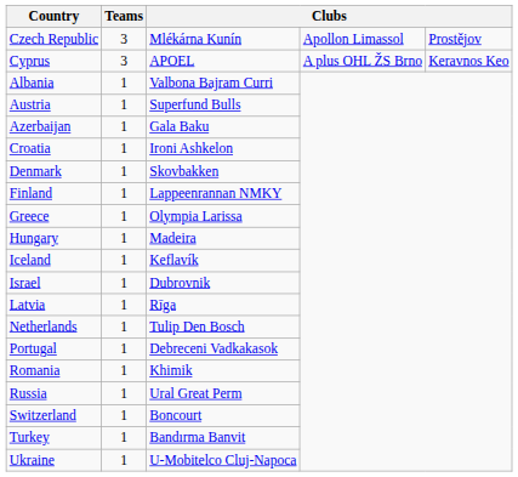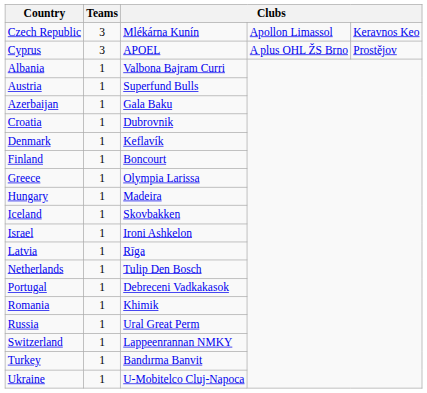 <table class="wikitable" style="margin-left:0.5em;">
 <tr>
 <th>Country</th>
 <th>Teams</th>
 <th colspan=5>Clubs</th>
 </tr>
 <tr>
 <td> <a href='#'>Czech Republic</a></td>
 <td align=center>3</td>
 <td><a href='#'>Mlékárna Kunín</a></td>
 <td><a href='#'>Apollon Limassol</a></td>
-<td><a href='#'>Prostějov</a></td>
+<td><a href='#'>Keravnos Keo</a></td>
 </tr>
 <tr>
 <td> <a href='#'>Cyprus</a></td>
 <td align=center>3</td>
 <td><a href='#'>APOEL</a></td>
 <td><a href='#'>A plus OHL ŽS Brno</a></td>
-<td><a href='#'>Keravnos Keo</a></td>
+<td><a href='#'>Prostějov</a></td>
 </tr>
 <tr>
 <td> <a href='#'>Albania</a></td>
 <td align=center>1</td>
 <td><a href='#'>Valbona Bajram Curri</a></td>
 </tr>
 <tr>
 <td> <a href='#'>Austria</a></td>
 <td align=center>1</td>
 <td><a href='#'>Superfund Bulls</a></td>
 </tr>
 <tr>
 <td> <a href='#'>Azerbaijan</a></td>
 <td align=center>1</td>
 <td><a href='#'>Gala Baku</a></td>
 </tr>
 <tr>
 <td> <a href='#'>Croatia</a></td>
 <td align=center>1</td>
-<td><a href='#'>Ironi Ashkelon</a></td>
+<td><a href='#'>Dubrovnik</a></td>
 </tr>
 <tr>
 <td> <a href='#'>Denmark</a></td>
 <td align=center>1</td>
-<td><a href='#'>Skovbakken</a></td>
+<td><a href='#'>Keflavík</a></td>
 </tr>
 <tr>
 <td> <a href='#'>Finland</a></td>
 <td align=center>1</td>
-<td><a href='#'>Lappeenrannan NMKY</a></td>
+<td><a href='#'>Boncourt</a></td>
 </tr>
 <tr>
 <td> <a href='#'>Greece</a></td>
 <td align=center>1</td>
 <td><a href='#'>Olympia Larissa</a></td>
 </tr>
 <tr>
 <td> <a href='#'>Hungary</a></td>
 <td align=center>1</td>
 <td><a href='#'>Madeira</a></td>
 </tr>
 <tr>
 <td> <a href='#'>Iceland</a></td>
 <td align=center>1</td>
-<td><a href='#'>Keflavík</a></td>
+<td><a href='#'>Skovbakken</a></td>
 </tr>
 <tr>
 <td> <a href='#'>Israel</a></td>
 <td align=center>1</td>
-<td><a href='#'>Dubrovnik</a></td>
+<td><a href='#'>Ironi Ashkelon</a></td>
 </tr>
 <tr>
 <td> <a href='#'>Latvia</a></td>
 <td align=center>1</td>
 <td><a href='#'>Rīga</a></td>
 </tr>
 <tr>
 <td> <a href='#'>Netherlands</a></td>
 <td align=center>1</td>
 <td><a href='#'>Tulip Den Bosch</a></td>
 </tr>
 <tr>
 <td> <a href='#'>Portugal</a></td>
 <td align=center>1</td>
 <td><a href='#'>Debreceni Vadkakasok</a></td>
 </tr>
 <tr>
 <td> <a href='#'>Romania</a></td>
 <td align=center>1</td>
 <td><a href='#'>Khimik</a></td>
 </tr>
 <tr>
 <td> <a href='#'>Russia</a></td>
 <td align=center>1</td>
 <td><a href='#'>Ural Great Perm</a></td>
 </tr>
 <tr>
 <td> <a href='#'>Switzerland</a></td>
 <td align=center>1</td>
-<td><a href='#'>Boncourt</a></td>
+<td><a href='#'>Lappeenrannan NMKY</a></td>
 </tr>
 <tr>
 <td> <a href='#'>Turkey</a></td>
 <td align=center>1</td>
 <td><a href='#'>Bandırma Banvit</a></td>
 </tr>
 <tr>
 <td> <a href='#'>Ukraine</a></td>
 <td align=center>1</td>
 <td><a href='#'>U-Mobitelco Cluj-Napoca</a></td>
 </tr>
 </table>
